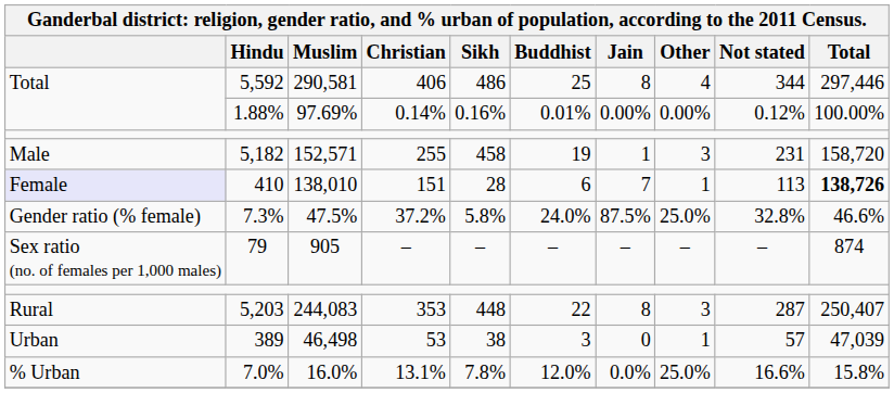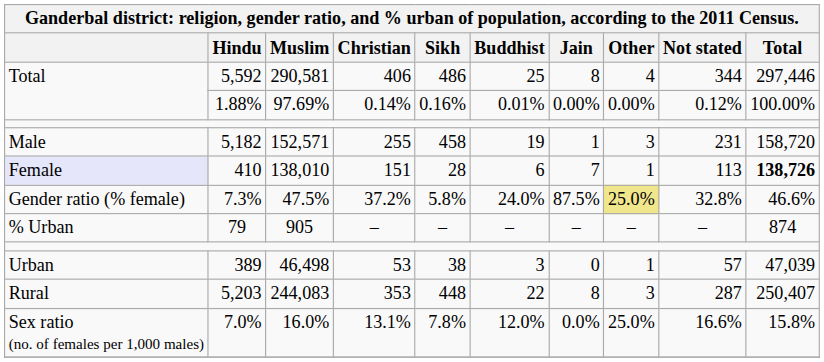 <table class="wikitable mw-collapsible mw-collapsed">
 <tr>
 <th colspan=10>Ganderbal district: religion, gender ratio, and % urban of population, according to the 2011 Census.</th>
 </tr>
 <tr style="vertical-align:top;">
 <th></th>
 <th>Hindu</th>
 <th>Muslim</th>
 <th>Christian</th>
 <th>Sikh</th>
 <th>Buddhist</th>
 <th>Jain</th>
 <th>Other</th>
 <th>Not stated</th>
 <th>Total</th>
 </tr>
 <tr style="vertical-align:top;text-align:right;">
 <td rowspan=2 style="text-align:left;">Total</td>
 <td>5,592</td>
 <td>290,581</td>
 <td>406</td>
 <td>486</td>
 <td>25</td>
 <td>8</td>
 <td>4</td>
 <td>344</td>
 <td>297,446</td>
 </tr>
 <tr style="vertical-align:top;text-align:right;">
 <td>1.88%</td>
 <td>97.69%</td>
 <td>0.14%</td>
 <td>0.16%</td>
 <td>0.01%</td>
 <td>0.00%</td>
 <td>0.00%</td>
 <td>0.12%</td>
 <td>100.00%</td>
 </tr>
 <tr>
 <td colspan=10></td>
 </tr>
 <tr style="vertical-align:top;text-align:right;">
 <td style="text-align:left;">Male</td>
 <td>5,182</td>
 <td>152,571</td>
 <td>255</td>
 <td>458</td>
 <td>19</td>
 <td>1</td>
 <td>3</td>
 <td>231</td>
 <td>158,720</td>
 </tr>
 <tr style="vertical-align:top;text-align:right;">
 <td style="background: lavender; text-align:left;">Female</td>
 <td>410</td>
 <td>138,010</td>
 <td>151</td>
 <td>28</td>
 <td>6</td>
 <td>7</td>
 <td>1</td>
 <td>113</td>
 <td><strong>138,726</strong></td>
 </tr>
 <tr style="vertical-align:top;text-align:right;">
 <td style="text-align:left;">Gender ratio (% female)</td>
 <td>7.3%</td>
 <td>47.5%</td>
 <td>37.2%</td>
 <td>5.8%</td>
 <td>24.0%</td>
 <td>87.5%</td>
-<td>25.0%</td>
+<td style="background: khaki;">25.0%</td>
 <td>32.8%</td>
 <td>46.6%</td>
 </tr>
 <tr style="vertical-align:top;text-align:center;">
-<td style="text-align:left;">Sex ratio <br><small>(no. of females per 1,000 males)</small></td>
+<td style="text-align:left;">% Urban</td>
 <td>79</td>
 <td>905</td>
 <td>–</td>
 <td>–</td>
 <td>–</td>
 <td>–</td>
 <td>–</td>
 <td>–</td>
 <td>874</td>
 </tr>
 <tr>
 <td colspan=10></td>
 </tr>
 <tr style="vertical-align:top;text-align:right;">
+<td style="text-align:left;">Urban</td>
+<td>389</td>
+<td>46,498</td>
+<td>53</td>
+<td>38</td>
+<td>3</td>
+<td>0</td>
+<td>1</td>
+<td>57</td>
+<td>47,039</td>
+</tr>
+<tr style="vertical-align:top;text-align:right;">
 <td style="text-align:left;">Rural</td>
 <td>5,203</td>
 <td>244,083</td>
 <td>353</td>
 <td>448</td>
 <td>22</td>
 <td>8</td>
 <td>3</td>
 <td>287</td>
 <td>250,407</td>
 </tr>
 <tr style="vertical-align:top;text-align:right;">
-<td style="text-align:left;">Urban</td>
-<td>389</td>
-<td>46,498</td>
-<td>53</td>
-<td>38</td>
-<td>3</td>
-<td>0</td>
-<td>1</td>
-<td>57</td>
-<td>47,039</td>
-</tr>
-<tr style="vertical-align:top;text-align:right;">
-<td style="text-align:left;">% Urban</td>
+<td style="text-align:left;">Sex ratio <br><small>(no. of females per 1,000 males)</small></td>
 <td>7.0%</td>
 <td>16.0%</td>
 <td>13.1%</td>
 <td>7.8%</td>
 <td>12.0%</td>
 <td>0.0%</td>
 <td>25.0%</td>
 <td>16.6%</td>
 <td>15.8%</td>
 </tr>
 <tr>
 </tr>
 </table>
